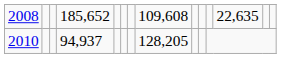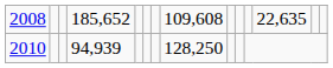 <table class="wikitable">
 <tr>
 <td><a href='#'>2008</a></td>
 <td></td>
 <td></td>
 <td>185,652</td>
 <td></td>
 <td></td>
 <td></td>
 <td>109,608</td>
 <td></td>
 <td></td>
 <td></td>
 <td>22,635</td>
 <td></td>
 <td></td>
 </tr>
 <tr>
 <td><a href='#'>2010</a></td>
 <td></td>
 <td></td>
-<td>94,937</td>
+<td>94,939</td>
 <td></td>
 <td></td>
 <td></td>
-<td>128,205</td>
+<td>128,250</td>
 <td></td>
 <td></td>
 </tr>
 </table>
